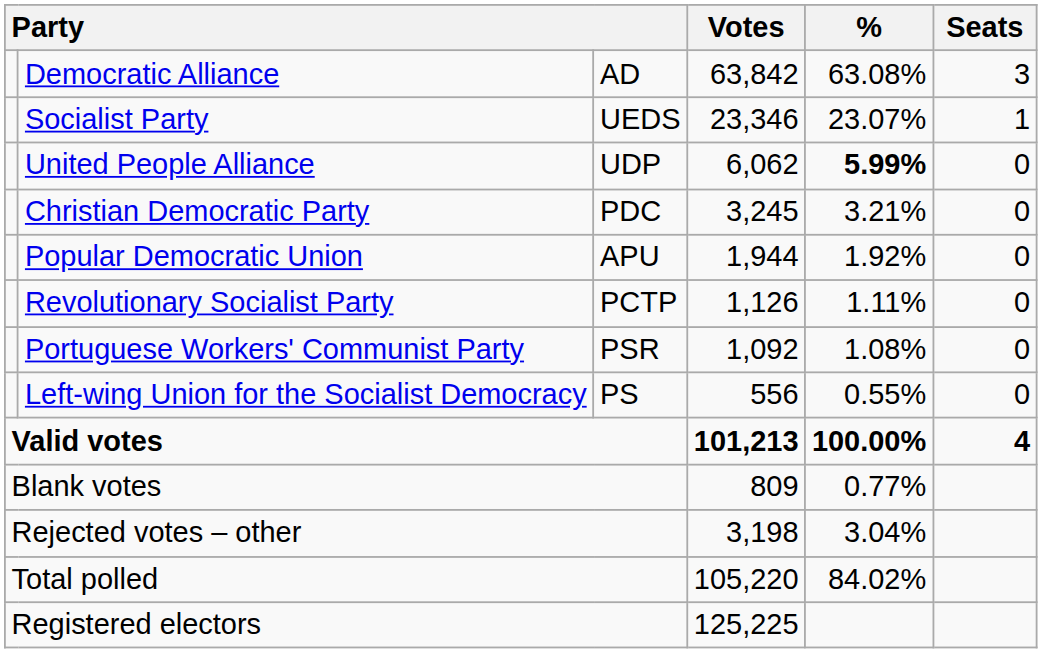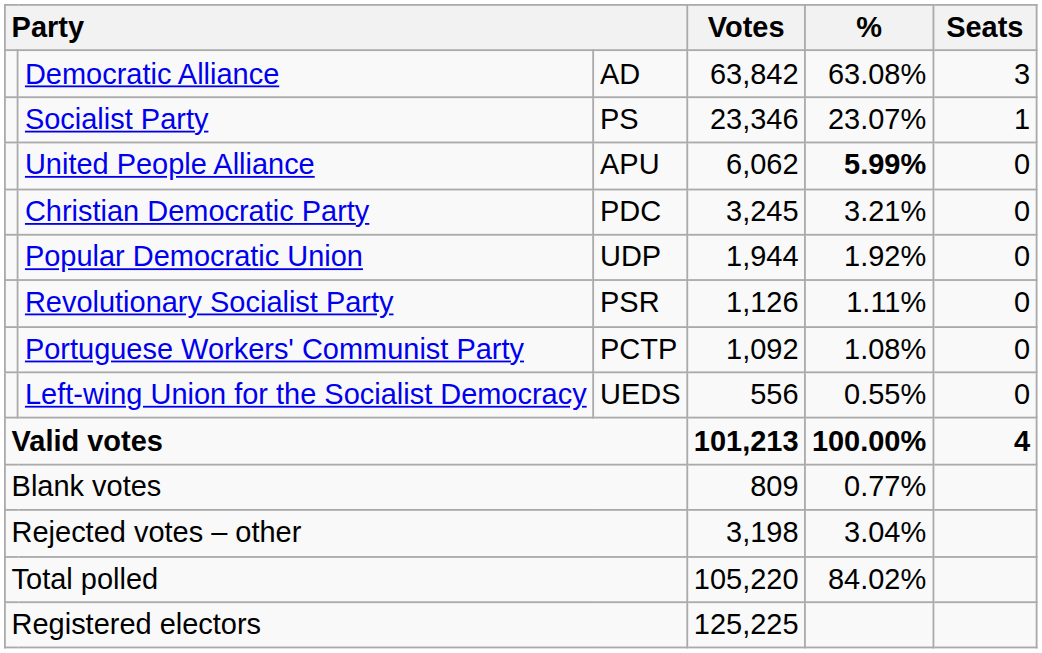 <table class="wikitable" border="1" style="text-align:right;">
 <tr>
 <th style="text-align:left;" colspan=3>Party</th>
 <th align=center width="50">Votes</th>
 <th align=center width="50">%</th>
 <th align=center width="50">Seats</th>
 </tr>
 <tr>
 <td></td>
 <td align=left><a href='#'>Democratic Alliance</a></td>
 <td align=left>AD</td>
 <td>63,842</td>
 <td>63.08%</td>
 <td>3</td>
 </tr>
 <tr>
 <td></td>
 <td align=left><a href='#'>Socialist Party</a></td>
-<td align=left>UEDS</td>
+<td align=left>PS</td>
 <td>23,346</td>
 <td>23.07%</td>
 <td>1</td>
 </tr>
 <tr>
 <td></td>
 <td align=left><a href='#'>United People Alliance</a></td>
-<td align=left>UDP</td>
+<td align=left>APU</td>
 <td>6,062</td>
 <td><strong>5.99%</strong></td>
 <td>0</td>
 </tr>
 <tr>
 <td></td>
 <td align=left style="white-space: nowrap;"><a href='#'>Christian Democratic Party</a></td>
 <td align=left>PDC</td>
 <td>3,245</td>
 <td>3.21%</td>
 <td>0</td>
 </tr>
 <tr>
 <td></td>
 <td align=left><a href='#'>Popular Democratic Union</a></td>
-<td align=left>APU</td>
+<td align=left>UDP</td>
 <td>1,944</td>
 <td>1.92%</td>
 <td>0</td>
 </tr>
 <tr>
 <td></td>
 <td align=left><a href='#'>Revolutionary Socialist Party</a></td>
-<td align=left>PCTP</td>
+<td align=left>PSR</td>
 <td>1,126</td>
 <td>1.11%</td>
 <td>0</td>
 </tr>
 <tr>
 <td></td>
 <td align=left><a href='#'>Portuguese Workers' Communist Party</a></td>
-<td align=left>PSR</td>
+<td align=left>PCTP</td>
 <td>1,092</td>
 <td>1.08%</td>
 <td>0</td>
 </tr>
 <tr>
 <td></td>
 <td align=left><a href='#'>Left-wing Union for the Socialist Democracy</a></td>
-<td align=left>PS</td>
+<td align=left>UEDS</td>
 <td>556</td>
 <td>0.55%</td>
 <td>0</td>
 </tr>
 <tr style="font-weight:bold">
 <td align=left colspan=3>Valid votes</td>
 <td>101,213</td>
 <td>100.00%</td>
 <td>4</td>
 </tr>
 <tr>
 <td align=left colspan=3>Blank votes</td>
 <td>809</td>
 <td>0.77%</td>
 <td></td>
 </tr>
 <tr>
 <td align=left colspan=3>Rejected votes – other</td>
 <td>3,198</td>
 <td>3.04%</td>
 <td></td>
 </tr>
 <tr>
 <td align=left colspan=3>Total polled</td>
 <td>105,220</td>
 <td>84.02%</td>
 <td></td>
 </tr>
 <tr>
 <td align=left colspan=3>Registered electors</td>
 <td>125,225</td>
 <td></td>
 <td></td>
 </tr>
 </table>
